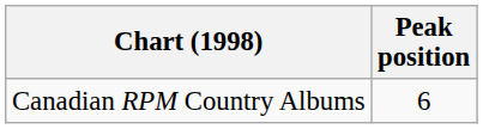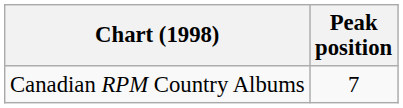 <table class="wikitable">
 <tr>
 <th>Chart (1998)</th>
 <th>Peak<br>position</th>
 </tr>
 <tr>
 <td>Canadian <em>RPM</em> Country Albums</td>
-<td align="center">6</td>
+<td align="center">7</td>
 </tr>
 </table>
